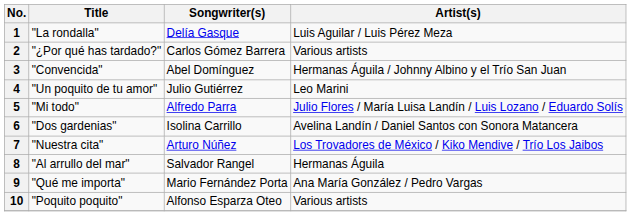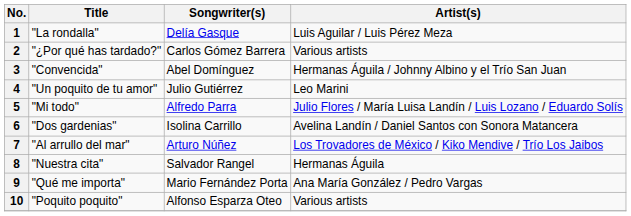 <table class="wikitable sortable" style="text-align: left">
 <tr>
 <th scope="col">No.</th>
 <th scope="col">Title</th>
 <th scope="col">Songwriter(s)</th>
 <th scope="col">Artist(s)</th>
 </tr>
 <tr>
 <th scope="row">1</th>
 <td>"La rondalla"</td>
 <td><a href='#'>Delía Gasque</a></td>
 <td>Luis Aguilar / Luis Pérez Meza</td>
 </tr>
 <tr>
 <th scope="row">2</th>
 <td>"¿Por qué has tardado?"</td>
 <td>Carlos Gómez Barrera</td>
 <td>Various artists</td>
 </tr>
 <tr>
 <th scope="row">3</th>
 <td>"Convencida"</td>
 <td>Abel Domínguez</td>
 <td>Hermanas Águila / Johnny Albino y el Trío San Juan</td>
 </tr>
 <tr>
 <th scope="row">4</th>
 <td>"Un poquito de tu amor"</td>
 <td>Julio Gutiérrez</td>
 <td>Leo Marini</td>
 </tr>
 <tr>
 <th scope="row">5</th>
 <td>"Mi todo"</td>
 <td><a href='#'>Alfredo Parra</a></td>
 <td><a href='#'>Julio Flores</a> / María Luisa Landín / <a href='#'>Luis Lozano</a> / <a href='#'>Eduardo Solís</a></td>
 </tr>
 <tr>
 <th scope="row">6</th>
 <td>"Dos gardenias"</td>
 <td>Isolina Carrillo</td>
 <td>Avelina Landín / Daniel Santos con Sonora Matancera</td>
 </tr>
 <tr>
 <th scope="row">7</th>
-<td>"Nuestra cita"</td>
+<td>"Al arrullo del mar"</td>
 <td><a href='#'>Arturo Núñez</a></td>
 <td><a href='#'>Los Trovadores de México</a> / <a href='#'>Kiko Mendive</a> / <a href='#'>Trío Los Jaibos</a></td>
 </tr>
 <tr>
 <th scope="row">8</th>
-<td>"Al arrullo del mar"</td>
+<td>"Nuestra cita"</td>
 <td>Salvador Rangel</td>
 <td>Hermanas Águila</td>
 </tr>
 <tr>
 <th scope="row">9</th>
 <td>"Qué me importa"</td>
 <td>Mario Fernández Porta</td>
 <td>Ana María González / Pedro Vargas</td>
 </tr>
 <tr>
 <th scope="row">10</th>
 <td>"Poquito poquito"</td>
 <td>Alfonso Esparza Oteo</td>
 <td>Various artists</td>
 </tr>
 <tr>
 </tr>
 </table>
